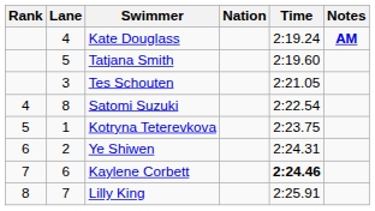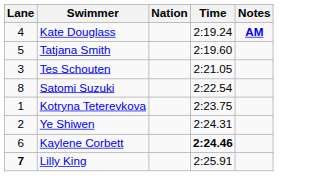 <table class="wikitable sortable mw-collapsible" style="text-align:center">
 <tr>
-<th scope="col">Rank</th>
 <th scope="col">Lane</th>
 <th scope="col">Swimmer</th>
 <th scope="col">Nation</th>
 <th scope="col">Time</th>
 <th scope="col">Notes</th>
 </tr>
 <tr>
-<td></td>
 <td>4</td>
 <td align="left"><a href='#'>Kate Douglass</a></td>
 <td align="left"></td>
 <td>2:19.24</td>
 <td><strong><a href='#'>AM</a></strong></td>
 </tr>
 <tr>
-<td></td>
 <td>5</td>
 <td align="left"><a href='#'>Tatjana Smith</a></td>
 <td align="left"></td>
 <td>2:19.60</td>
 <td></td>
 </tr>
 <tr>
-<td></td>
 <td>3</td>
 <td align="left"><a href='#'>Tes Schouten</a></td>
 <td align="left"></td>
 <td>2:21.05</td>
 <td></td>
 </tr>
 <tr>
-<td>4</td>
 <td>8</td>
 <td align="left"><a href='#'>Satomi Suzuki</a></td>
 <td align="left"></td>
 <td>2:22.54</td>
 <td></td>
 </tr>
 <tr>
-<td>5</td>
 <td>1</td>
 <td align="left"><a href='#'>Kotryna Teterevkova</a></td>
 <td align="left"></td>
 <td>2:23.75</td>
 <td></td>
 </tr>
 <tr>
-<td>6</td>
 <td>2</td>
 <td align="left"><a href='#'>Ye Shiwen</a></td>
 <td align="left"></td>
 <td>2:24.31</td>
 <td></td>
 </tr>
 <tr>
-<td>7</td>
 <td>6</td>
 <td align="left"><a href='#'>Kaylene Corbett</a></td>
 <td align="left"></td>
 <td><strong>2:24.46</strong></td>
 <td></td>
 </tr>
 <tr>
-<td>8</td>
-<td>7</td>
+<td><strong>7</strong></td>
 <td align="left"><a href='#'>Lilly King</a></td>
 <td align="left"></td>
 <td>2:25.91</td>
 <td></td>
 </tr>
 </table>
